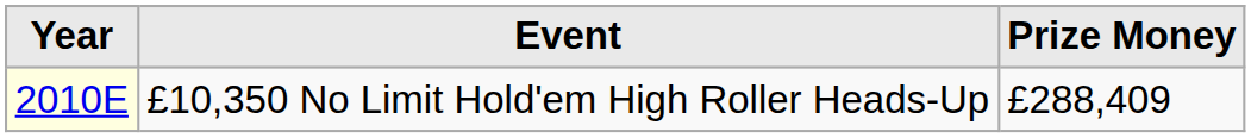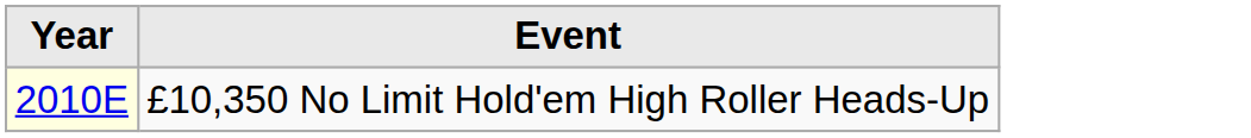 <table class="wikitable">
 <tr>
 <th style="background: #E9E9E9;">Year</th>
 <th style="background: #E9E9E9;">Event</th>
-<th style="background: #E9E9E9;">Prize Money</th>
 </tr>
 <tr>
 <td style="background: lightyellow;"><a href='#'>2010E</a></td>
 <td>£10,350 No Limit Hold'em High Roller Heads-Up</td>
-<td>£288,409</td>
 </tr>
 </table>
